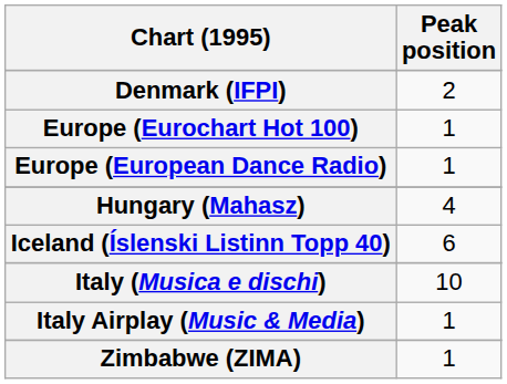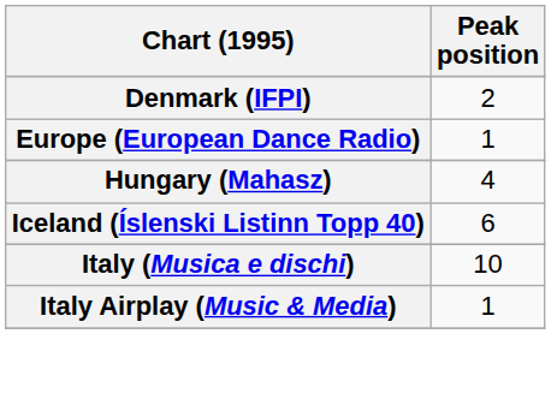 <table class="wikitable sortable plainrowheaders" style="text-align:center">
 <tr>
 <th>Chart (1995)</th>
 <th>Peak<br>position</th>
 </tr>
 <tr>
 </tr>
 <tr>
 </tr>
 <tr>
 </tr>
 <tr>
 </tr>
 <tr>
 </tr>
 <tr>
 </tr>
 <tr>
 <th scope="row">Denmark (<a href='#'>IFPI</a>)</th>
 <td>2</td>
-</tr>
-<tr>
-<th scope="row">Europe (<a href='#'>Eurochart Hot 100</a>)</th>
-<td>1</td>
 </tr>
 <tr>
 <th scope="row">Europe (<a href='#'>European Dance Radio</a>)</th>
 <td>1</td>
 </tr>
 <tr>
 </tr>
 <tr>
 </tr>
 <tr>
 </tr>
 <tr>
 <th scope="row">Hungary (<a href='#'>Mahasz</a>)</th>
 <td>4</td>
 </tr>
 <tr>
 <th scope="row">Iceland (<a href='#'>Íslenski Listinn Topp 40</a>)</th>
 <td>6</td>
 </tr>
 <tr>
 </tr>
 <tr>
 <th scope="row">Italy (<em><a href='#'>Musica e dischi</a></em>)</th>
 <td>10</td>
 </tr>
 <tr>
 <th scope="row">Italy Airplay (<em><a href='#'>Music & Media</a></em>)</th>
 <td>1</td>
 </tr>
 <tr>
 </tr>
 <tr>
 </tr>
 <tr>
 </tr>
 <tr>
 </tr>
 <tr>
 </tr>
 <tr>
 </tr>
 <tr>
 </tr>
 <tr>
 </tr>
 <tr>
 </tr>
 <tr>
 </tr>
 <tr>
 </tr>
 <tr>
 </tr>
 <tr>
 </tr>
 <tr>
 </tr>
 <tr>
 </tr>
-<tr>
-<th scope="row">Zimbabwe (ZIMA)</th>
-<td>1</td>
-</tr>
 </table>
